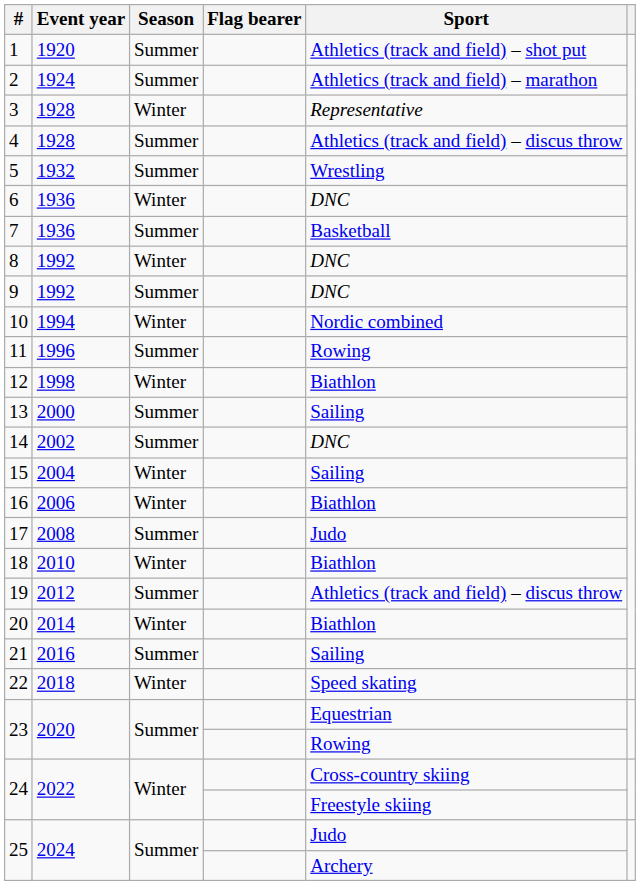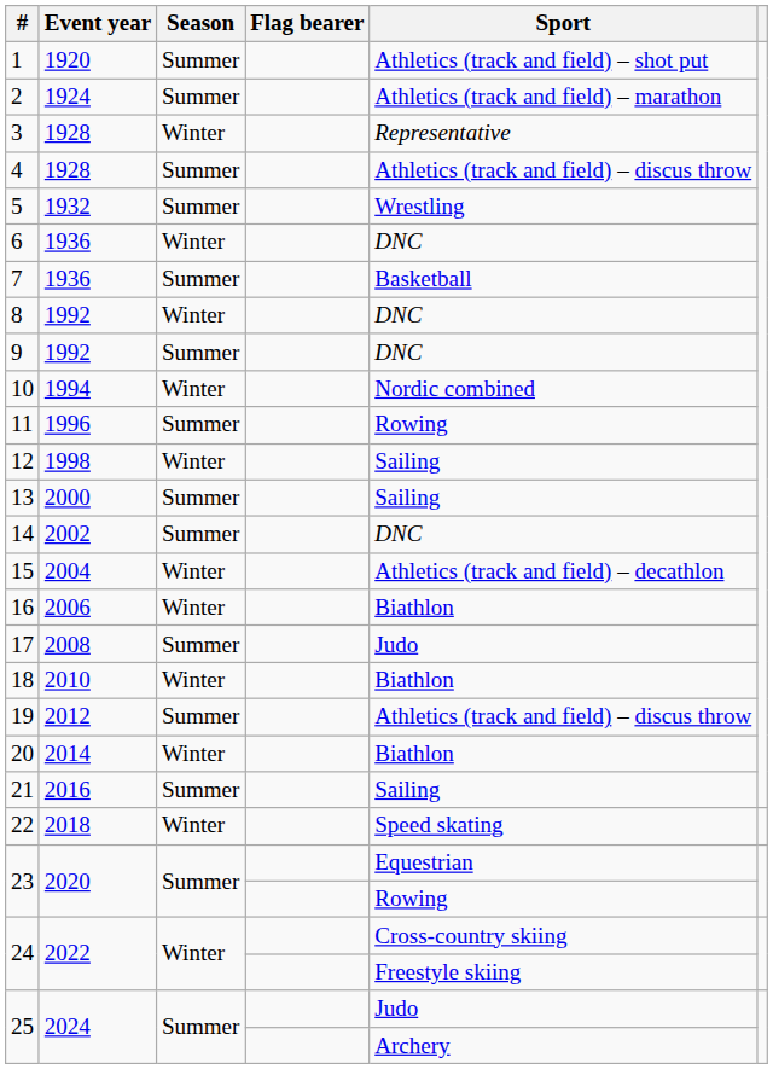 <table class="wikitable sortable">
 <tr>
 <th>#</th>
 <th>Event year</th>
 <th>Season</th>
 <th>Flag bearer</th>
 <th>Sport</th>
 <th></th>
 </tr>
 <tr>
 <td>1</td>
 <td><a href='#'>1920</a></td>
 <td>Summer</td>
 <td></td>
 <td><a href='#'>Athletics (track and field)</a> – <a href='#'>shot put</a></td>
 <td rowspan=21></td>
 </tr>
 <tr>
 <td>2</td>
 <td><a href='#'>1924</a></td>
 <td>Summer</td>
 <td></td>
 <td><a href='#'>Athletics (track and field)</a> – <a href='#'>marathon</a></td>
 </tr>
 <tr>
 <td>3</td>
 <td><a href='#'>1928</a></td>
 <td>Winter</td>
 <td></td>
 <td><em>Representative</em></td>
 </tr>
 <tr>
 <td>4</td>
 <td><a href='#'>1928</a></td>
 <td>Summer</td>
 <td></td>
 <td><a href='#'>Athletics (track and field)</a> – <a href='#'>discus throw</a></td>
 </tr>
 <tr>
 <td>5</td>
 <td><a href='#'>1932</a></td>
 <td>Summer</td>
 <td></td>
 <td><a href='#'>Wrestling</a></td>
 </tr>
 <tr>
 <td>6</td>
 <td><a href='#'>1936</a></td>
 <td>Winter</td>
 <td></td>
 <td><em>DNC</em></td>
 </tr>
 <tr>
 <td>7</td>
 <td><a href='#'>1936</a></td>
 <td>Summer</td>
 <td></td>
 <td><a href='#'>Basketball</a></td>
 </tr>
 <tr>
 <td>8</td>
 <td><a href='#'>1992</a></td>
 <td>Winter</td>
 <td></td>
 <td><em>DNC</em></td>
 </tr>
 <tr>
 <td>9</td>
 <td><a href='#'>1992</a></td>
 <td>Summer</td>
 <td></td>
 <td><em>DNC</em></td>
 </tr>
 <tr>
 <td>10</td>
 <td><a href='#'>1994</a></td>
 <td>Winter</td>
 <td></td>
 <td><a href='#'>Nordic combined</a></td>
 </tr>
 <tr>
 <td>11</td>
 <td><a href='#'>1996</a></td>
 <td>Summer</td>
 <td></td>
 <td><a href='#'>Rowing</a></td>
 </tr>
 <tr>
 <td>12</td>
 <td><a href='#'>1998</a></td>
 <td>Winter</td>
 <td></td>
-<td><a href='#'>Biathlon</a></td>
+<td><a href='#'>Sailing</a></td>
 </tr>
 <tr>
 <td>13</td>
 <td><a href='#'>2000</a></td>
 <td>Summer</td>
 <td></td>
 <td><a href='#'>Sailing</a></td>
 </tr>
 <tr>
 <td>14</td>
 <td><a href='#'>2002</a></td>
 <td>Summer</td>
 <td></td>
 <td><em>DNC</em></td>
 </tr>
 <tr>
 <td>15</td>
 <td><a href='#'>2004</a></td>
 <td>Winter</td>
 <td></td>
-<td><a href='#'>Sailing</a></td>
+<td><a href='#'>Athletics (track and field)</a> – <a href='#'>decathlon</a></td>
 </tr>
 <tr>
 <td>16</td>
 <td><a href='#'>2006</a></td>
 <td>Winter</td>
 <td></td>
 <td><a href='#'>Biathlon</a></td>
 </tr>
 <tr>
 <td>17</td>
 <td><a href='#'>2008</a></td>
 <td>Summer</td>
 <td></td>
 <td><a href='#'>Judo</a></td>
 </tr>
 <tr>
 <td>18</td>
 <td><a href='#'>2010</a></td>
 <td>Winter</td>
 <td></td>
 <td><a href='#'>Biathlon</a></td>
 </tr>
 <tr>
 <td>19</td>
 <td><a href='#'>2012</a></td>
 <td>Summer</td>
 <td></td>
 <td><a href='#'>Athletics (track and field)</a> – <a href='#'>discus throw</a></td>
 </tr>
 <tr>
 <td>20</td>
 <td><a href='#'>2014</a></td>
 <td>Winter</td>
 <td></td>
 <td><a href='#'>Biathlon</a></td>
 </tr>
 <tr>
 <td>21</td>
 <td><a href='#'>2016</a></td>
 <td>Summer</td>
 <td></td>
 <td><a href='#'>Sailing</a></td>
 </tr>
 <tr>
 <td>22</td>
 <td><a href='#'>2018</a></td>
 <td>Winter</td>
 <td></td>
 <td><a href='#'>Speed skating</a></td>
 <td></td>
 </tr>
 <tr>
 <td rowspan=2>23</td>
 <td rowspan=2><a href='#'>2020</a></td>
 <td rowspan=2>Summer</td>
 <td></td>
 <td><a href='#'>Equestrian</a></td>
 <td rowspan=2></td>
 </tr>
 <tr>
 <td></td>
 <td><a href='#'>Rowing</a></td>
 </tr>
 <tr>
 <td rowspan=2>24</td>
 <td rowspan=2><a href='#'>2022</a></td>
 <td rowspan=2>Winter</td>
 <td></td>
 <td><a href='#'>Cross-country skiing</a></td>
 <td rowspan=2></td>
 </tr>
 <tr>
 <td></td>
 <td><a href='#'>Freestyle skiing</a></td>
 </tr>
 <tr>
 <td rowspan=2>25</td>
 <td rowspan=2><a href='#'>2024</a></td>
 <td rowspan=2>Summer</td>
 <td></td>
 <td><a href='#'>Judo</a></td>
 <td rowspan=2></td>
 </tr>
 <tr>
 <td></td>
 <td><a href='#'>Archery</a></td>
 </tr>
 </table>
